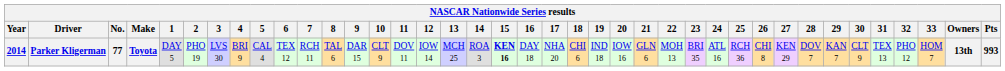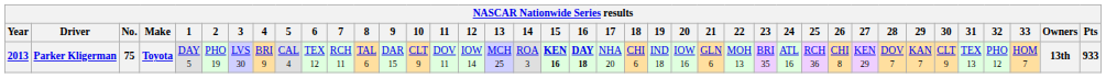 <table class="wikitable" style="text-align:center; font-size:75%">
 <tr>
 <th colspan=45><a href='#'>NASCAR Nationwide Series</a> results</th>
 </tr>
 <tr>
 <th>Year</th>
 <th>Driver</th>
 <th>No.</th>
 <th>Make</th>
 <th>1</th>
 <th>2</th>
 <th>3</th>
 <th>4</th>
 <th>5</th>
 <th>6</th>
 <th>7</th>
 <th>8</th>
 <th>9</th>
 <th>10</th>
 <th>11</th>
 <th>12</th>
 <th>13</th>
 <th>14</th>
 <th>15</th>
 <th>16</th>
 <th>17</th>
 <th>18</th>
 <th>19</th>
 <th>20</th>
 <th>21</th>
 <th>22</th>
 <th>23</th>
 <th>24</th>
 <th>25</th>
 <th>26</th>
 <th>27</th>
 <th>28</th>
 <th>29</th>
 <th>30</th>
 <th>31</th>
 <th>32</th>
 <th>33</th>
 <th>Owners</th>
 <th>Pts</th>
 </tr>
 <tr>
-<th><a href='#'>2014</a></th>
+<th><a href='#'>2013</a></th>
 <th><a href='#'>Parker Kligerman</a></th>
-<th>77</th>
+<th>75</th>
 <th><a href='#'>Toyota</a></th>
 <td style="background:#DFDFDF;"><a href='#'>DAY</a><br><small>5</small></td>
 <td style="background:#DFFFDF;"><a href='#'>PHO</a><br><small>19</small></td>
 <td style="background:#CFCFFF;"><a href='#'>LVS</a><br><small>30</small></td>
 <td style="background:#FFDF9F;"><a href='#'>BRI</a><br><small>9</small></td>
 <td style="background:#DFDFDF;"><a href='#'>CAL</a><br><small>4</small></td>
 <td style="background:#DFFFDF;"><a href='#'>TEX</a><br><small>12</small></td>
 <td style="background:#DFFFDF;"><a href='#'>RCH</a><br><small>11</small></td>
 <td style="background:#FFDF9F;"><a href='#'>TAL</a><br><small>6</small></td>
 <td style="background:#DFFFDF;"><a href='#'>DAR</a><br><small>15</small></td>
 <td style="background:#FFDF9F;"><a href='#'>CLT</a><br><small>9</small></td>
 <td style="background:#DFFFDF;"><a href='#'>DOV</a><br><small>11</small></td>
 <td style="background:#DFFFDF;"><a href='#'>IOW</a><br><small>14</small></td>
 <td style="background:#CFCFFF;"><a href='#'>MCH</a><br><small>25</small></td>
 <td style="background:#DFDFDF;"><a href='#'>ROA</a><br><small>3</small></td>
 <td style="background:#DFFFDF;"><strong><a href='#'>KEN</a><br><small>16</small></strong></td>
-<td style="background:#DFFFDF;"><a href='#'>DAY</a><br><small>18</small></td>
+<td style="background:#DFFFDF;"><strong><a href='#'>DAY</a><br><small>18</small></strong></td>
 <td style="background:#DFFFDF;"><a href='#'>NHA</a><br><small>20</small></td>
 <td style="background:#FFDF9F;"><a href='#'>CHI</a><br><small>6</small></td>
 <td style="background:#DFFFDF;"><a href='#'>IND</a><br><small>18</small></td>
 <td style="background:#DFFFDF;"><a href='#'>IOW</a><br><small>16</small></td>
 <td style="background:#FFDF9F;"><a href='#'>GLN</a><br><small>6</small></td>
 <td style="background:#DFFFDF;"><a href='#'>MOH</a><br><small>13</small></td>
 <td style="background:#EFCFFF;"><a href='#'>BRI</a><br><small>35</small></td>
 <td style="background:#DFFFDF;"><a href='#'>ATL</a><br><small>16</small></td>
 <td style="background:#EFCFFF;"><a href='#'>RCH</a><br><small>36</small></td>
 <td style="background:#FFDF9F;"><a href='#'>CHI</a><br><small>8</small></td>
 <td style="background:#EFCFFF;"><a href='#'>KEN</a><br><small>29</small></td>
 <td style="background:#FFDF9F;"><a href='#'>DOV</a><br><small>7</small></td>
 <td style="background:#FFDF9F;"><a href='#'>KAN</a><br><small>7</small></td>
 <td style="background:#FFDF9F;"><a href='#'>CLT</a><br><small>9</small></td>
 <td style="background:#DFFFDF;"><a href='#'>TEX</a><br><small>13</small></td>
 <td style="background:#DFFFDF;"><a href='#'>PHO</a><br><small>12</small></td>
 <td style="background:#FFDF9F;"><a href='#'>HOM</a><br><small>7</small></td>
 <th>13th</th>
-<th>993</th>
+<th>933</th>
 </tr>
 </table>
